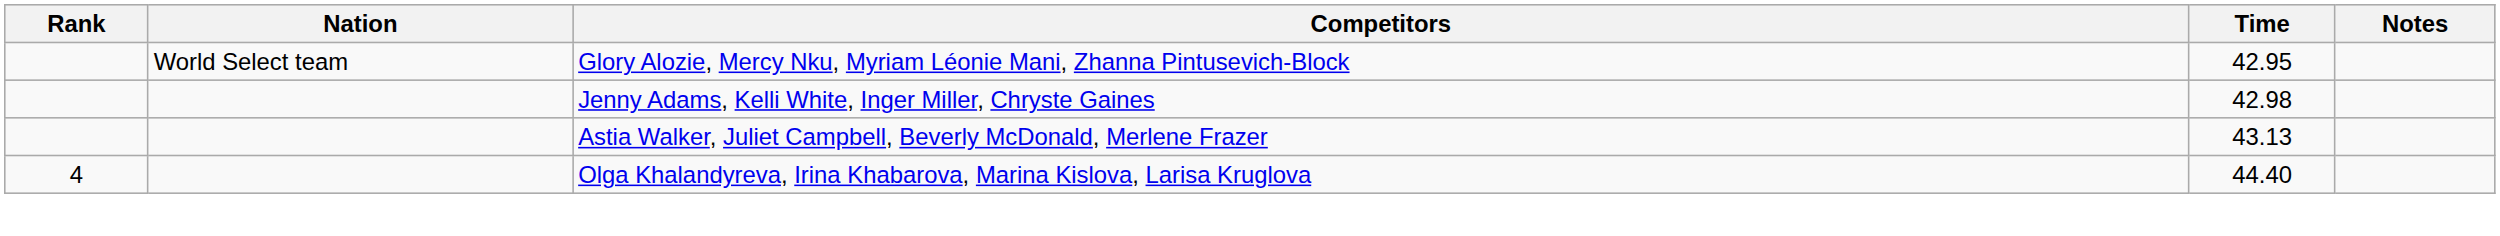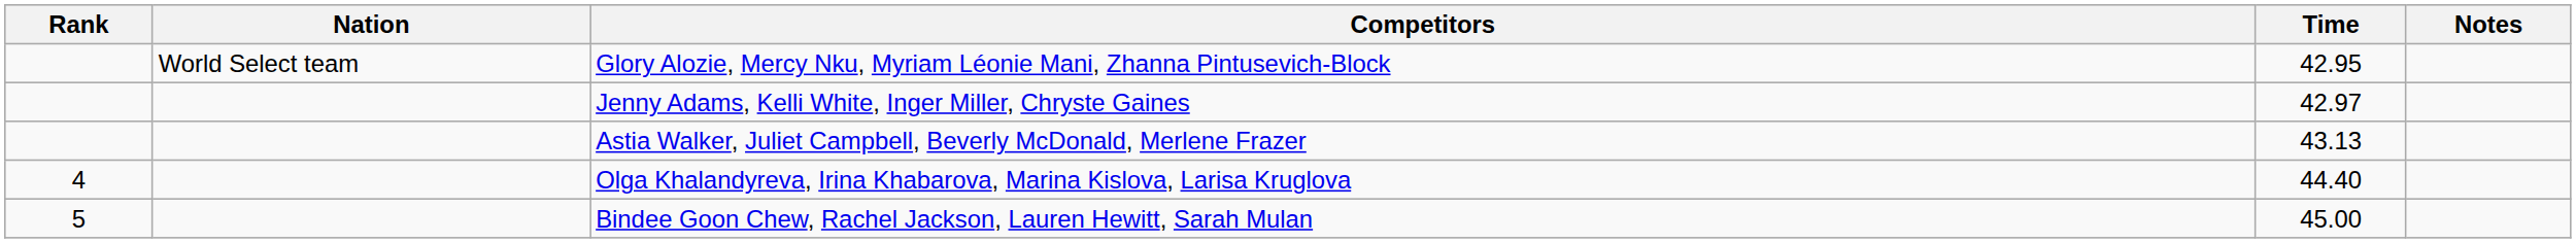 <table class="wikitable sortable" width=80% style="text-align:center; font-size:95%">
 <tr>
 <th>Rank</th>
 <th>Nation</th>
 <th>Competitors</th>
 <th>Time</th>
 <th>Notes</th>
 </tr>
 <tr>
 <td></td>
 <td align=left>World Select team</td>
 <td align=left><a href='#'>Glory Alozie</a>, <a href='#'>Mercy Nku</a>, <a href='#'>Myriam Léonie Mani</a>, <a href='#'>Zhanna Pintusevich-Block</a></td>
 <td>42.95</td>
 <td></td>
 </tr>
 <tr>
 <td></td>
 <td align=left></td>
 <td align=left><a href='#'>Jenny Adams</a>, <a href='#'>Kelli White</a>, <a href='#'>Inger Miller</a>, <a href='#'>Chryste Gaines</a></td>
-<td>42.98</td>
+<td>42.97</td>
 <td></td>
 </tr>
 <tr>
 <td></td>
 <td align=left></td>
 <td align=left><a href='#'>Astia Walker</a>, <a href='#'>Juliet Campbell</a>, <a href='#'>Beverly McDonald</a>, <a href='#'>Merlene Frazer</a></td>
 <td>43.13</td>
 <td></td>
 </tr>
 <tr>
 <td>4</td>
 <td align=left></td>
 <td align=left><a href='#'>Olga Khalandyreva</a>, <a href='#'>Irina Khabarova</a>, <a href='#'>Marina Kislova</a>, <a href='#'>Larisa Kruglova</a></td>
 <td>44.40</td>
 <td></td>
 </tr>
+<tr>
+<td>5</td>
+<td align=left></td>
+<td align=left><a href='#'>Bindee Goon Chew</a>, <a href='#'>Rachel Jackson</a>, <a href='#'>Lauren Hewitt</a>, <a href='#'>Sarah Mulan</a></td>
+<td>45.00</td>
+<td></td>
+</tr>
 </table>
